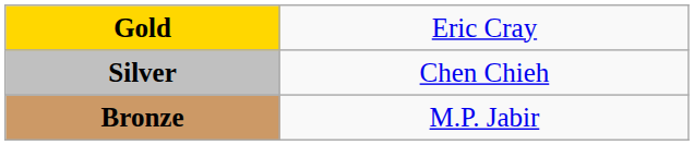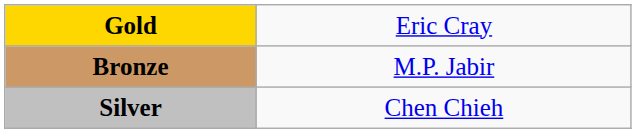 <table class="wikitable" style=" text-align:center; font-size:110%;" width="35%">
 <tr>
 <td bgcolor="gold"><strong>Gold</strong></td>
 <td><a href='#'>Eric Cray</a><br></td>
 </tr>
 <tr>
+<td bgcolor="CC9966"><strong>Bronze</strong></td>
+<td><a href='#'>M.P. Jabir</a><br></td>
+</tr>
+<tr>
 <td bgcolor="silver"><strong>Silver</strong></td>
 <td><a href='#'>Chen Chieh</a><br></td>
 </tr>
-<tr>
-<td bgcolor="CC9966"><strong>Bronze</strong></td>
-<td><a href='#'>M.P. Jabir</a><br></td>
-</tr>
 </table>
